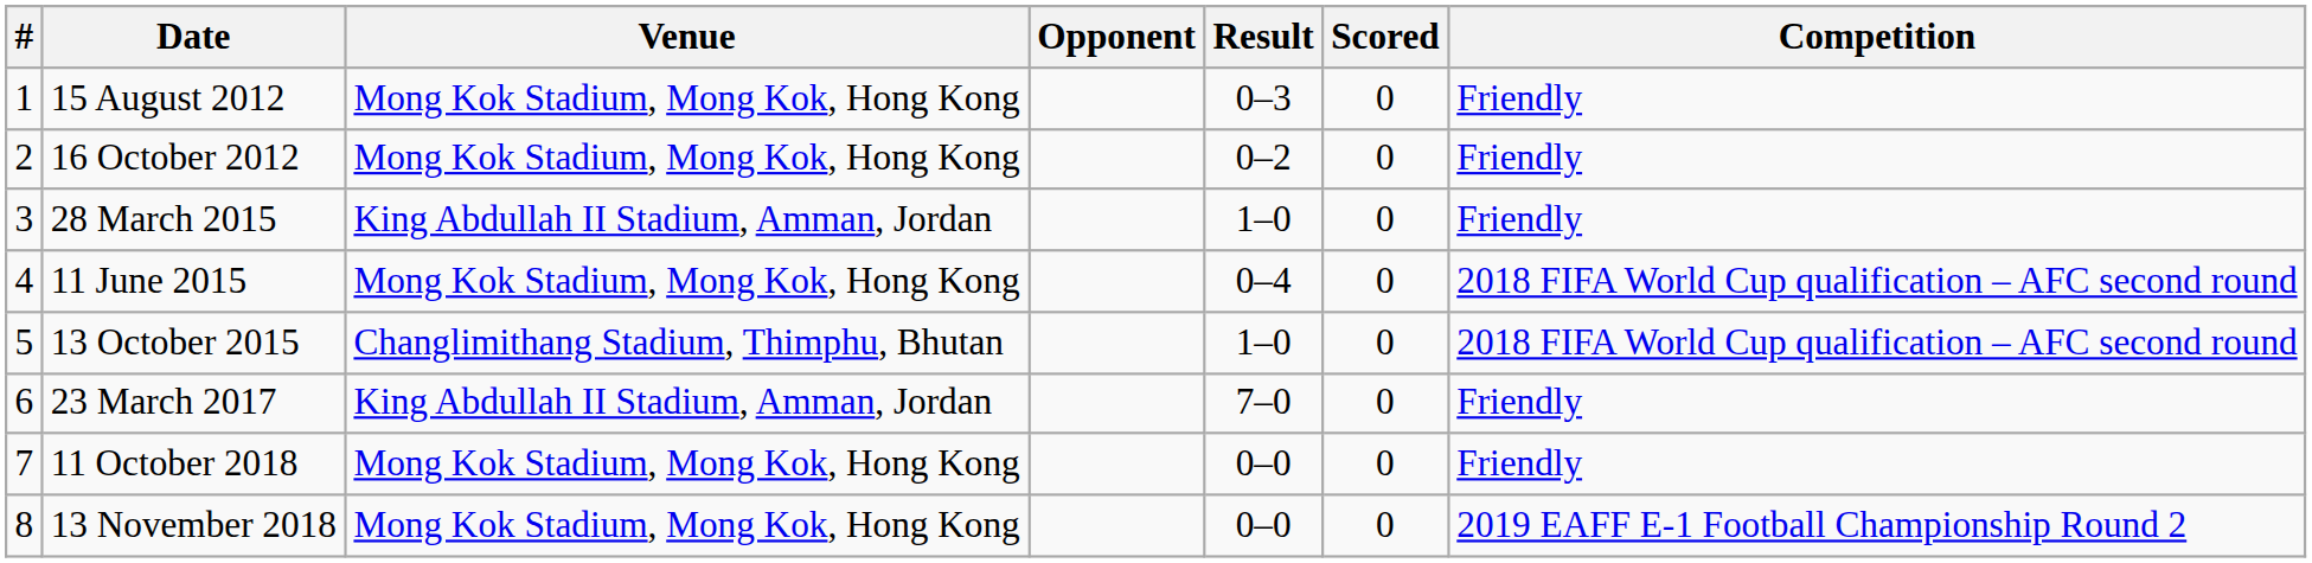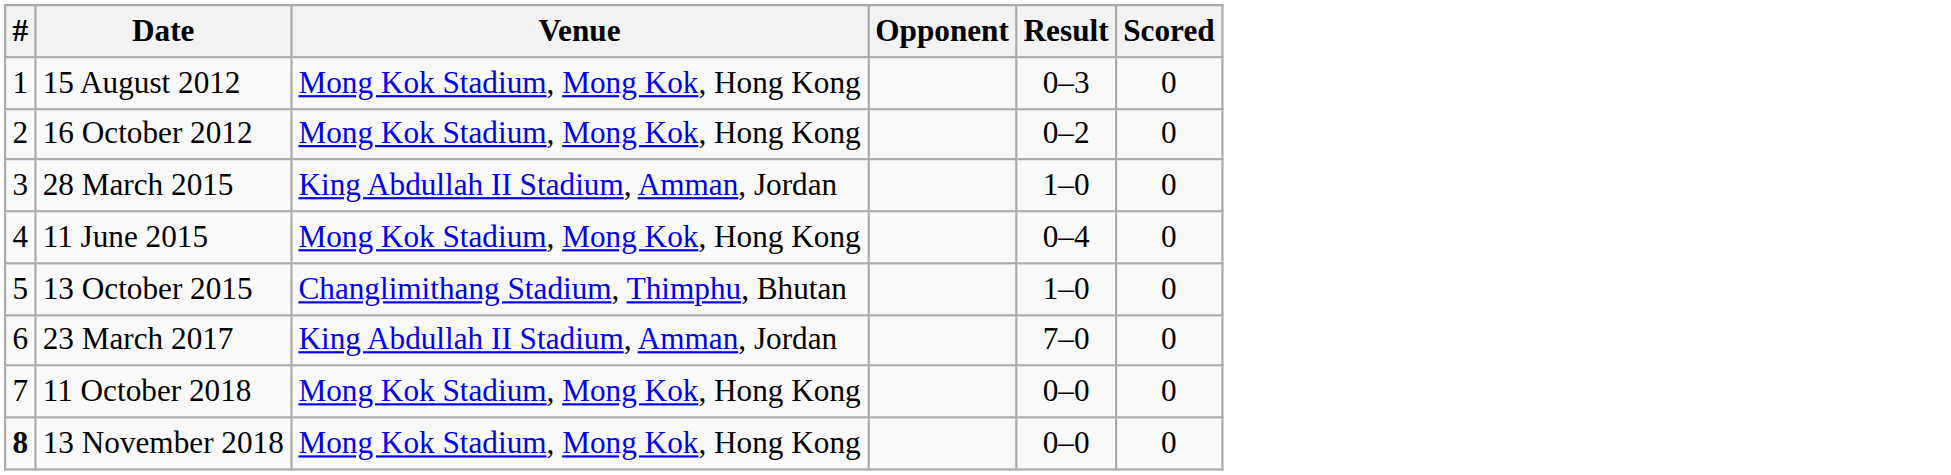 <table class="wikitable" style="font-size:90%; text-align: left;">
 <tr bgcolor="#CCCCCC" align="center">
 <th>#</th>
 <th>Date</th>
 <th>Venue</th>
 <th>Opponent</th>
 <th>Result</th>
 <th>Scored</th>
-<th>Competition</th>
 </tr>
 <tr>
 <td>1</td>
 <td>15 August 2012</td>
 <td><a href='#'>Mong Kok Stadium</a>, <a href='#'>Mong Kok</a>, Hong Kong</td>
 <td></td>
 <td align=center>0–3</td>
 <td align=center>0</td>
-<td><a href='#'>Friendly</a></td>
 </tr>
 <tr>
 <td>2</td>
 <td>16 October 2012</td>
 <td><a href='#'>Mong Kok Stadium</a>, <a href='#'>Mong Kok</a>, Hong Kong</td>
 <td></td>
 <td align=center>0–2</td>
 <td align=center>0</td>
-<td><a href='#'>Friendly</a></td>
 </tr>
 <tr>
 <td>3</td>
 <td>28 March 2015</td>
 <td><a href='#'>King Abdullah II Stadium</a>, <a href='#'>Amman</a>, Jordan</td>
 <td></td>
 <td align=center>1–0</td>
 <td align=center>0</td>
-<td><a href='#'>Friendly</a></td>
 </tr>
 <tr>
 <td>4</td>
 <td>11 June 2015</td>
 <td><a href='#'>Mong Kok Stadium</a>, <a href='#'>Mong Kok</a>, Hong Kong</td>
 <td></td>
 <td align=center>0–4</td>
 <td align=center>0</td>
-<td><a href='#'>2018 FIFA World Cup qualification – AFC second round</a></td>
 </tr>
 <tr>
 <td>5</td>
 <td>13 October 2015</td>
 <td><a href='#'>Changlimithang Stadium</a>, <a href='#'>Thimphu</a>, Bhutan</td>
 <td></td>
 <td align=center>1–0</td>
 <td align=center>0</td>
-<td><a href='#'>2018 FIFA World Cup qualification – AFC second round</a></td>
 </tr>
 <tr>
 <td>6</td>
 <td>23 March 2017</td>
 <td><a href='#'>King Abdullah II Stadium</a>, <a href='#'>Amman</a>, Jordan</td>
 <td></td>
 <td align=center>7–0</td>
 <td align=center>0</td>
-<td><a href='#'>Friendly</a></td>
 </tr>
 <tr>
 <td>7</td>
 <td>11 October 2018</td>
 <td><a href='#'>Mong Kok Stadium</a>, <a href='#'>Mong Kok</a>, Hong Kong</td>
 <td></td>
 <td align=center>0–0</td>
 <td align=center>0</td>
-<td><a href='#'>Friendly</a></td>
 </tr>
 <tr>
-<td>8</td>
+<td><strong>8</strong></td>
 <td>13 November 2018</td>
 <td><a href='#'>Mong Kok Stadium</a>, <a href='#'>Mong Kok</a>, Hong Kong</td>
 <td></td>
 <td align=center>0–0</td>
 <td align=center>0</td>
-<td><a href='#'>2019 EAFF E-1 Football Championship Round 2</a></td>
 </tr>
 </table>
